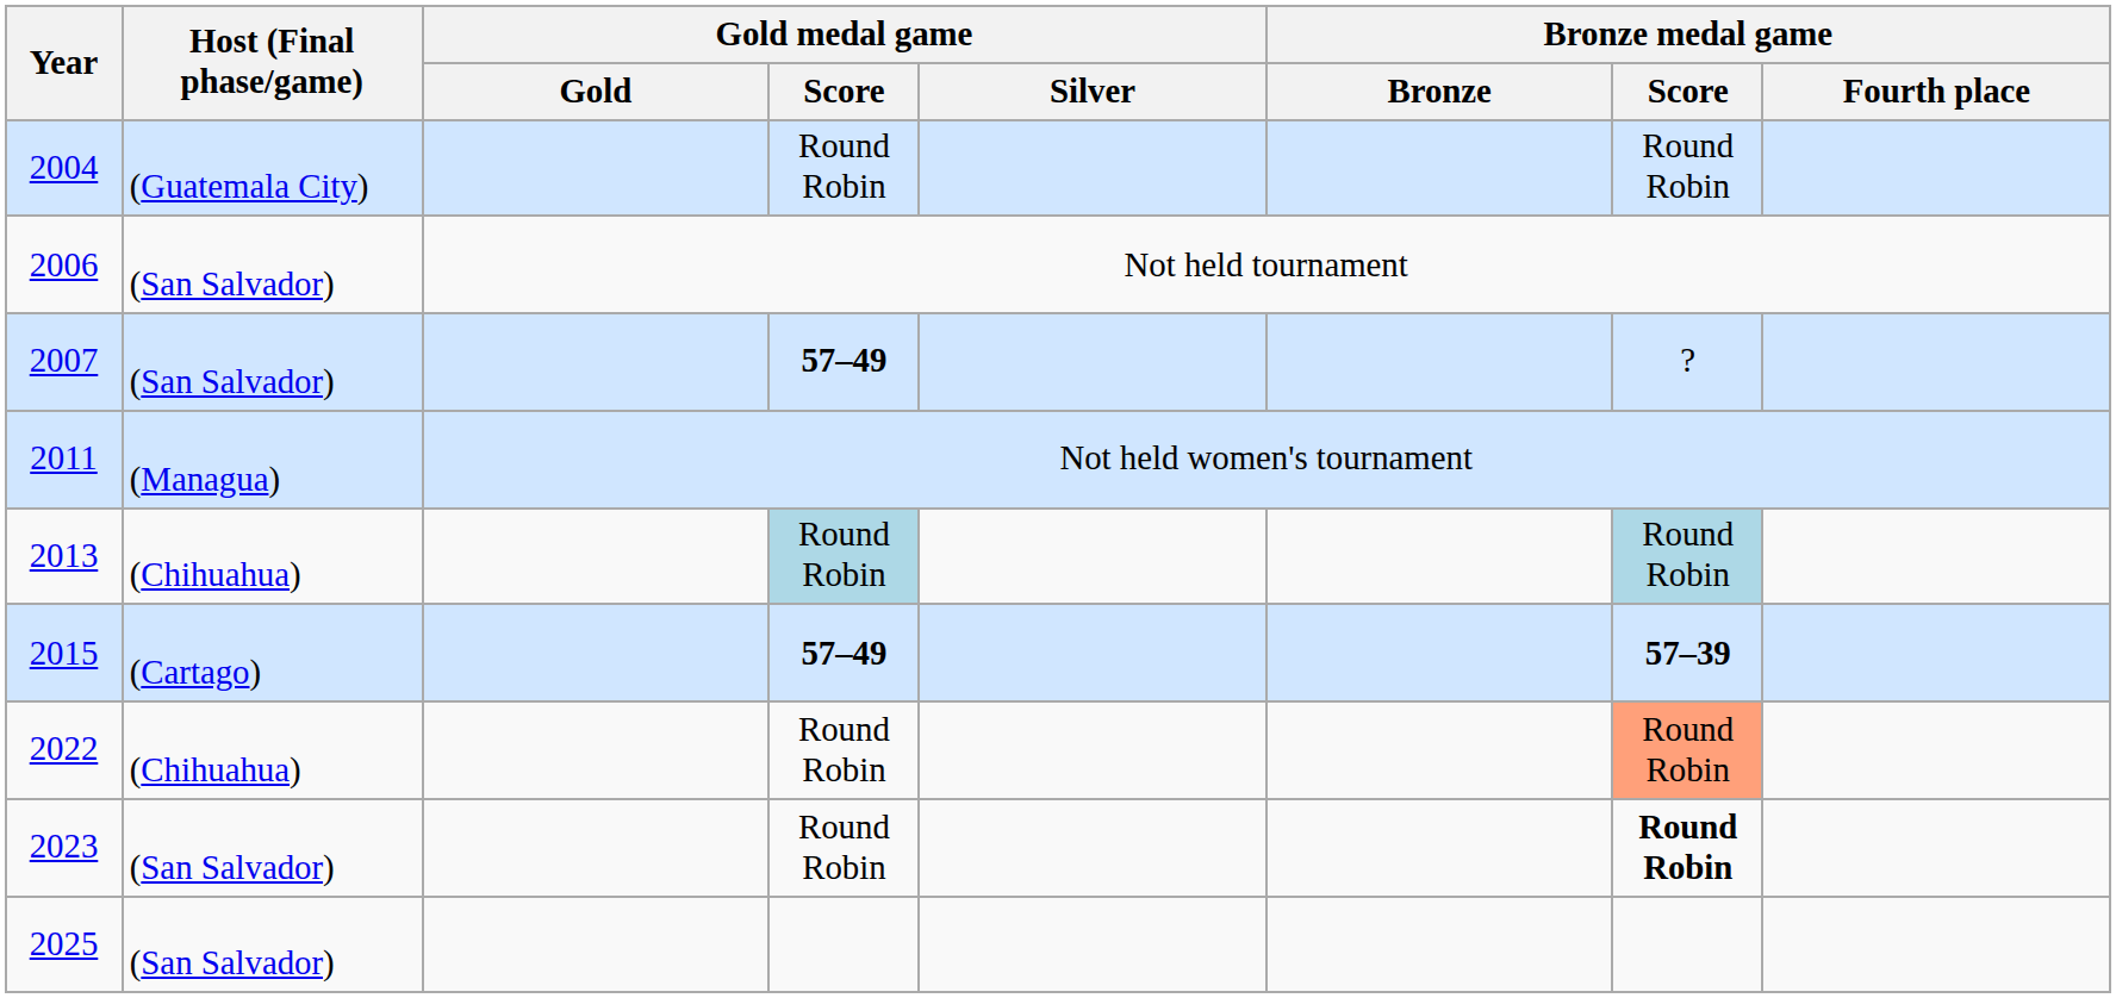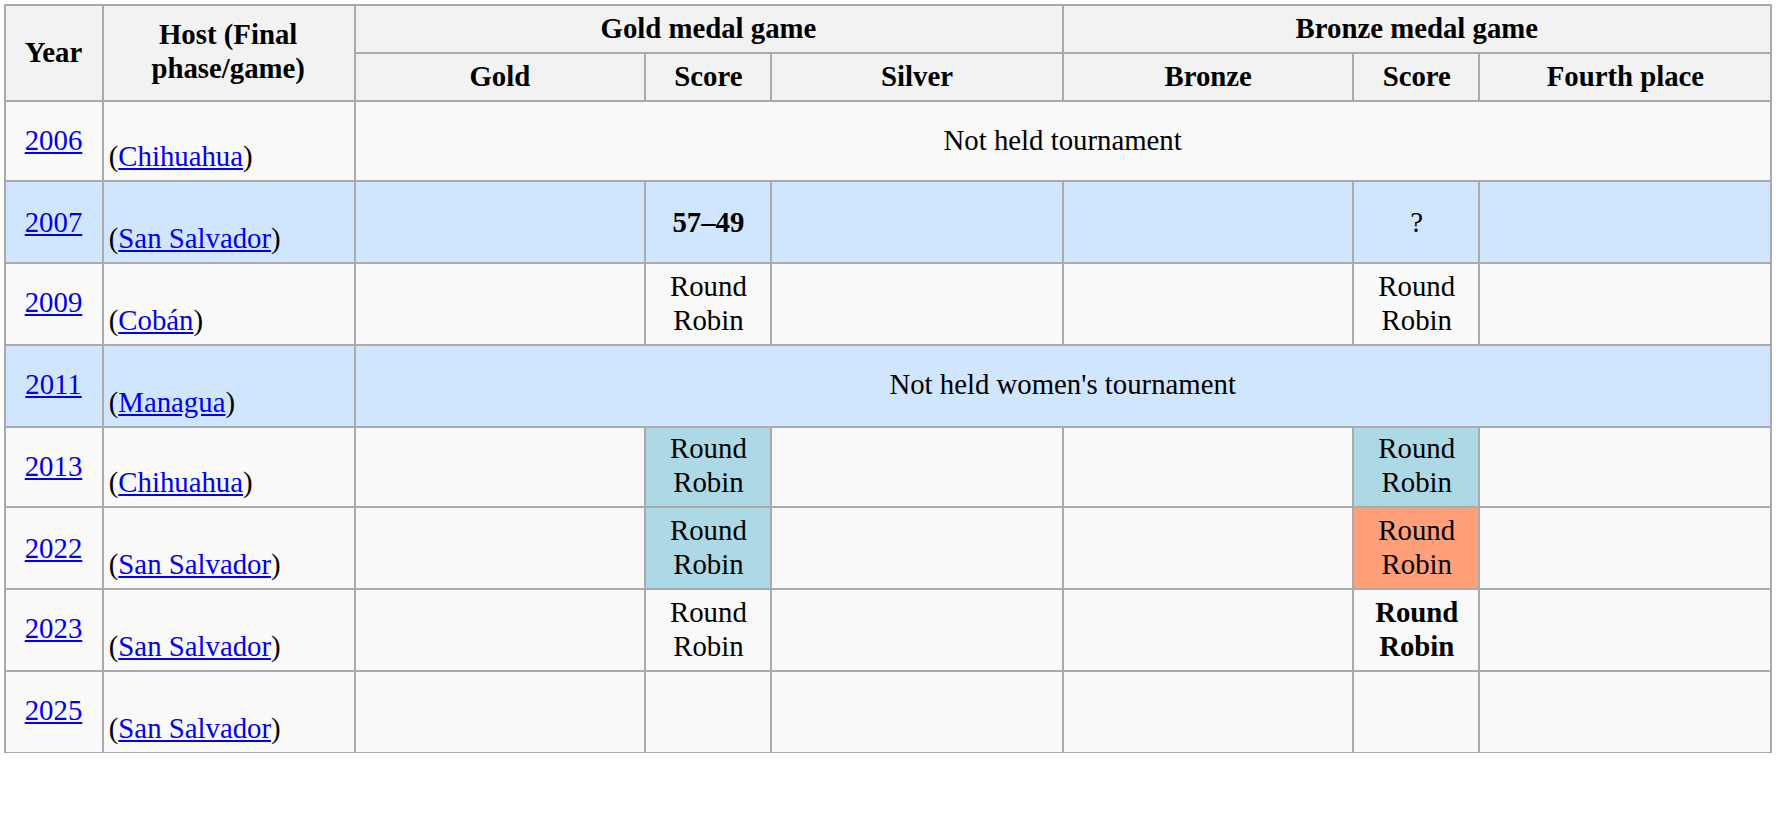 <table class=wikitable style="text-align:center; font-size:90%; width:100%">
 <tr>
 <th rowspan=2 width=5%>Year</th>
 <th rowspan=2 width=13%>Host (Final phase/game)</th>
 <th colspan=3>Gold medal game</th>
 <th colspan=3>Bronze medal game</th>
 </tr>
 <tr>
 <th width=15%>Gold</th>
 <th width=6.5%>Score</th>
 <th width=15%>Silver</th>
 <th width=15%>Bronze</th>
 <th width=6.5%>Score</th>
 <th width=15%>Fourth place</th>
 </tr>
-<tr style="background:#D0E6FF;">
-<td><a href='#'>2004</a></td>
-<td align="left"><br>(<a href='#'>Guatemala City</a>)</td>
-<td><strong></strong></td>
-<td>Round Robin</td>
-<td></td>
-<td></td>
-<td>Round Robin</td>
-<td></td>
-</tr>
 <tr>
 <td><a href='#'>2006</a></td>
-<td align="left"><br>(<a href='#'>San Salvador</a>)</td>
+<td align="left"><br>(<a href='#'>Chihuahua</a>)</td>
 <td colspan=6 rowspan=1 align=center>Not held tournament</td>
 </tr>
 <tr style="background:#D0E6FF;">
 <td><a href='#'>2007</a></td>
 <td align="left"><br>(<a href='#'>San Salvador</a>)</td>
 <td><strong></strong></td>
 <td><strong>57–49</strong></td>
 <td></td>
 <td></td>
 <td>?</td>
+<td></td>
+</tr>
+<tr>
+<td><a href='#'>2009</a></td>
+<td align="left"><br>(<a href='#'>Cobán</a>)</td>
+<td><strong></strong></td>
+<td>Round Robin</td>
+<td></td>
+<td></td>
+<td>Round Robin</td>
 <td></td>
 </tr>
 <tr style="background:#D0E6FF;">
 <td><a href='#'>2011</a></td>
 <td align="left"><br>(<a href='#'>Managua</a>)</td>
 <td colspan=6 rowspan=1 align=center>Not held women's tournament</td>
 </tr>
 <tr>
 <td><a href='#'>2013</a></td>
 <td align="left"><br>(<a href='#'>Chihuahua</a>)</td>
 <td><strong></strong></td>
 <td style="background: lightblue;">Round Robin</td>
 <td></td>
 <td></td>
 <td style="background: lightblue;">Round Robin</td>
 <td></td>
 </tr>
-<tr style="background:#D0E6FF;">
-<td><a href='#'>2015</a></td>
-<td align="left"><br>(<a href='#'>Cartago</a>)</td>
-<td><strong></strong></td>
-<td><strong>57–49</strong></td>
-<td></td>
-<td></td>
-<td><strong>57–39</strong></td>
-<td></td>
-</tr>
 <tr>
 <td><a href='#'>2022</a></td>
-<td align="left"><br>(<a href='#'>Chihuahua</a>)</td>
+<td align="left"><br>(<a href='#'>San Salvador</a>)</td>
 <td><strong></strong></td>
-<td>Round Robin</td>
+<td style="background: lightblue;">Round Robin</td>
 <td></td>
 <td></td>
 <td style="background: lightsalmon;">Round Robin</td>
 <td></td>
 </tr>
 <tr>
 <td><a href='#'>2023</a></td>
 <td align="left"><br>(<a href='#'>San Salvador</a>)</td>
 <td><strong></strong></td>
 <td>Round Robin</td>
 <td></td>
 <td></td>
 <td><strong>Round Robin</strong></td>
 <td></td>
 </tr>
 <tr>
 <td><a href='#'>2025</a></td>
 <td align="left"><br>(<a href='#'>San Salvador</a>)</td>
 <td></td>
 <td></td>
 <td></td>
 <td></td>
 <td></td>
 <td></td>
 </tr>
 </table>
